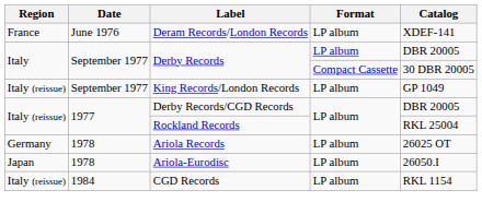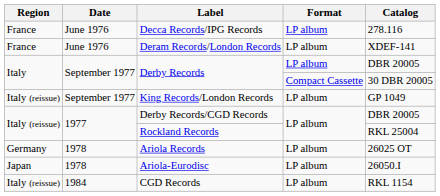 <table class="wikitable">
 <tr>
 <th>Region</th>
 <th>Date</th>
 <th>Label</th>
 <th>Format</th>
 <th>Catalog</th>
+</tr>
+<tr>
+<td>France</td>
+<td>June 1976</td>
+<td><a href='#'>Decca Records</a>/IPG Records</td>
+<td><a href='#'>LP album</a></td>
+<td>278.116</td>
 </tr>
 <tr>
 <td>France</td>
 <td>June 1976</td>
 <td><a href='#'>Deram Records</a>/<a href='#'>London Records</a></td>
 <td>LP album</td>
 <td>XDEF-141</td>
 </tr>
 <tr>
 <td rowspan="2">Italy</td>
 <td rowspan="2">September 1977</td>
 <td rowspan="2"><a href='#'>Derby Records</a></td>
 <td><a href='#'>LP album</a></td>
 <td>DBR 20005</td>
 </tr>
 <tr>
 <td><a href='#'>Compact Cassette</a></td>
 <td>30 DBR 20005</td>
 </tr>
 <tr>
 <td>Italy <small>(reissue)</small></td>
 <td>September 1977</td>
 <td><a href='#'>King Records</a>/London Records</td>
 <td>LP album</td>
 <td>GP 1049</td>
 </tr>
 <tr>
 <td rowspan="2">Italy <small>(reissue)</small></td>
 <td rowspan="2">1977</td>
 <td>Derby Records/CGD Records</td>
 <td rowspan="2">LP album</td>
 <td>DBR 20005</td>
 </tr>
 <tr>
 <td><a href='#'>Rockland Records</a></td>
 <td>RKL 25004</td>
 </tr>
 <tr>
 <td>Germany</td>
 <td>1978</td>
 <td><a href='#'>Ariola Records</a></td>
 <td>LP album</td>
 <td>26025 OT</td>
 </tr>
 <tr>
 <td>Japan</td>
 <td>1978</td>
 <td><a href='#'>Ariola-Eurodisc</a></td>
 <td>LP album</td>
 <td>26050.I</td>
 </tr>
 <tr>
 <td>Italy <small>(reissue)</small></td>
 <td>1984</td>
 <td>CGD Records</td>
 <td>LP album</td>
 <td>RKL 1154</td>
 </tr>
 </table>
